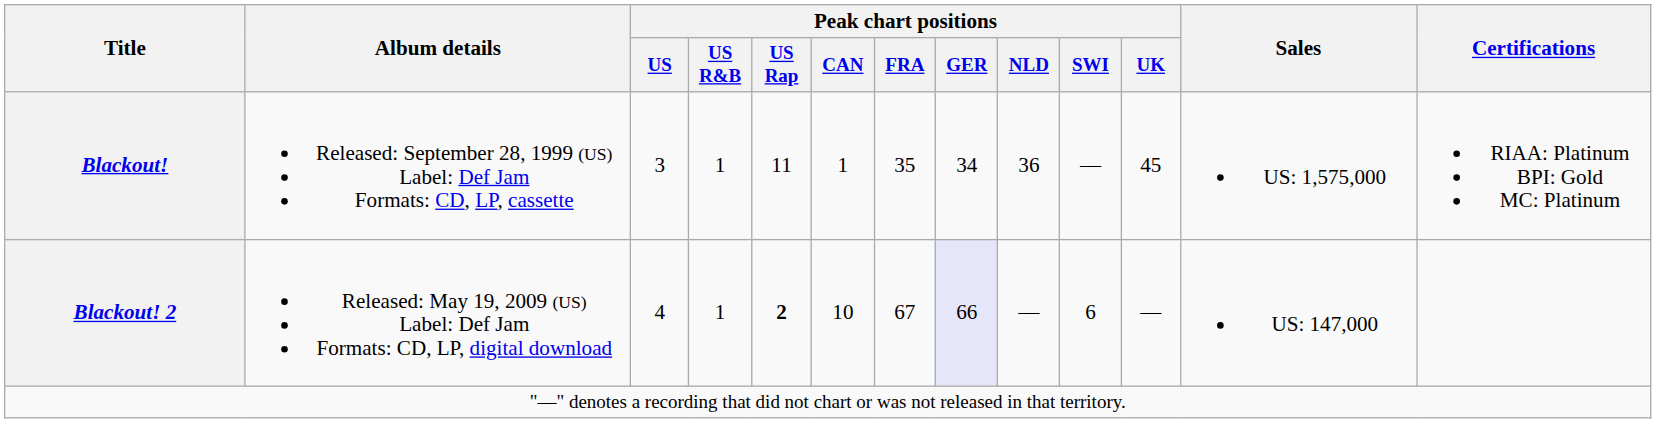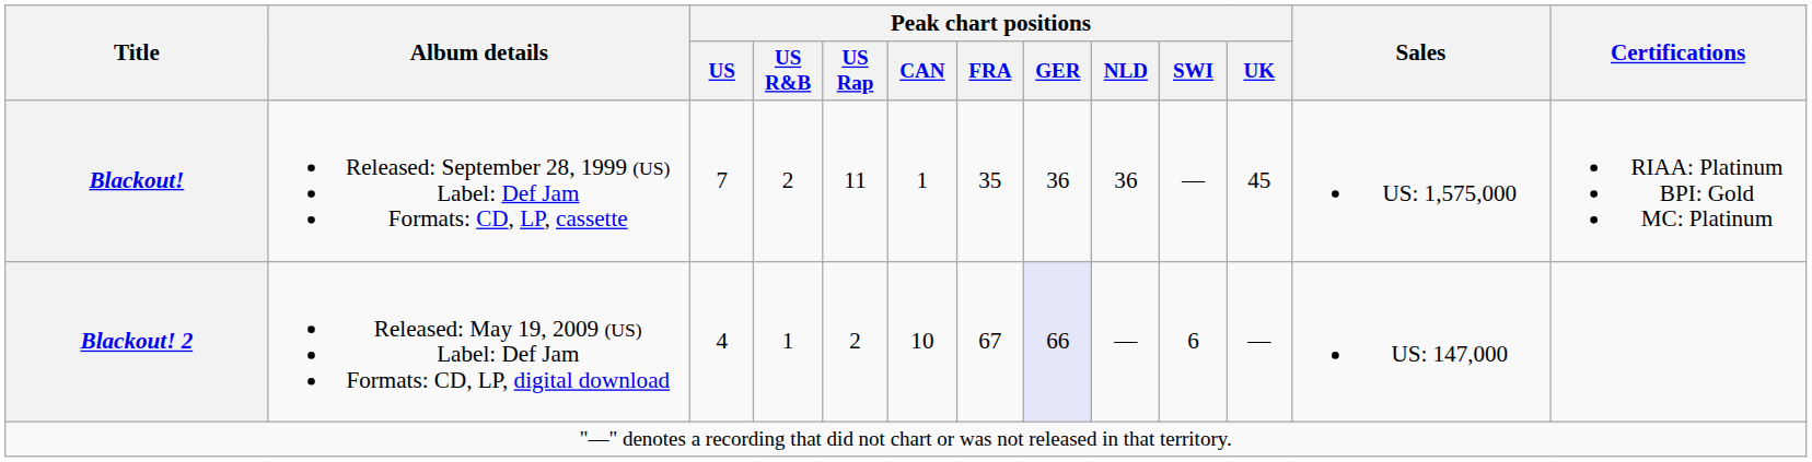 <table class="wikitable plainrowheaders" style="text-align:center;" border="1">
 <tr>
 <th scope="col" rowspan="2" style="width:13em;">Title</th>
 <th scope="col" rowspan="2" style="width:20em;">Album details</th>
 <th scope="col" colspan="9">Peak chart positions</th>
 <th scope="col" rowspan="2" style="width:12em;">Sales</th>
 <th scope="col" rowspan="2" style="width:12em;"><a href='#'>Certifications</a></th>
 </tr>
 <tr>
 <th scope="col" style="width:3em;font-size:90%;"><a href='#'>US</a><br></th>
 <th scope="col" style="width:3em;font-size:90%;"><a href='#'>US<br>R&B</a><br></th>
 <th scope="col" style="width:3em;font-size:90%;"><a href='#'>US Rap</a><br></th>
 <th scope="col" style="width:3em;font-size:90%;"><a href='#'>CAN</a><br></th>
 <th scope="col" style="width:3em;font-size:90%;"><a href='#'>FRA</a><br></th>
 <th scope="col" style="width:3em;font-size:90%;"><a href='#'>GER</a><br></th>
 <th scope="col" style="width:3em;font-size:90%;"><a href='#'>NLD</a><br></th>
 <th scope="col" style="width:3em;font-size:90%;"><a href='#'>SWI</a><br></th>
 <th scope="col" style="width:3em;font-size:90%;"><a href='#'>UK</a><br></th>
 </tr>
 <tr>
 <th scope="row"><em><a href='#'>Blackout!</a></em></th>
 <td><br><ul><li>Released: September 28, 1999 <small>(US)</small></li><li>Label: <a href='#'>Def Jam</a></li><li>Formats: <a href='#'>CD</a>, <a href='#'>LP</a>, <a href='#'>cassette</a></li></ul></td>
-<td>3</td>
-<td>1</td>
+<td>7</td>
+<td>2</td>
 <td>11</td>
 <td>1</td>
 <td>35</td>
-<td>34</td>
+<td>36</td>
 <td>36</td>
 <td>—</td>
 <td>45</td>
 <td><br><ul><li>US: 1,575,000</li></ul></td>
 <td><br><ul><li>RIAA: Platinum</li><li>BPI: Gold</li><li>MC: Platinum</li></ul></td>
 </tr>
 <tr>
 <th scope="row"><em><a href='#'>Blackout! 2</a></em></th>
 <td><br><ul><li>Released: May 19, 2009 <small>(US)</small></li><li>Label: Def Jam</li><li>Formats: CD, LP, <a href='#'>digital download</a></li></ul></td>
 <td>4</td>
 <td>1</td>
-<td><strong>2</strong></td>
+<td>2</td>
 <td>10</td>
 <td>67</td>
 <td style="background: lavender;">66</td>
 <td>—</td>
 <td>6</td>
 <td>—</td>
 <td><br><ul><li>US: 147,000</li></ul></td>
 <td></td>
 </tr>
 <tr>
 <td colspan="14" style="font-size:90%">"—" denotes a recording that did not chart or was not released in that territory.</td>
 </tr>
 </table>
